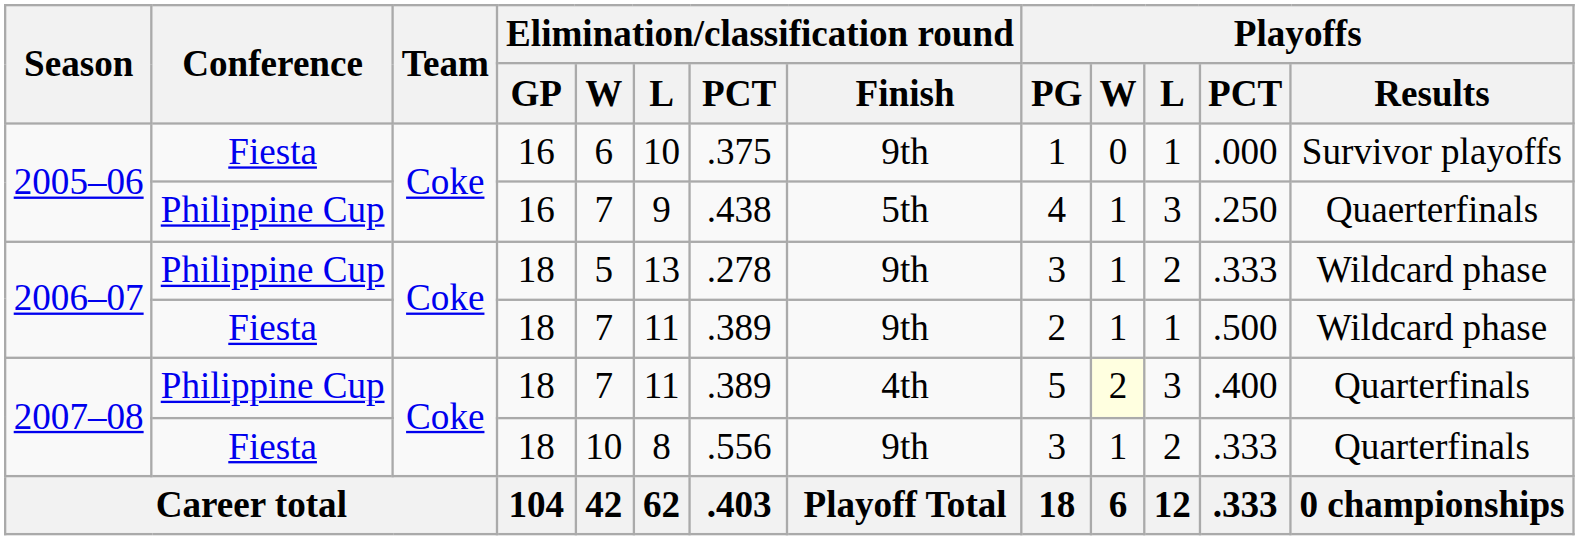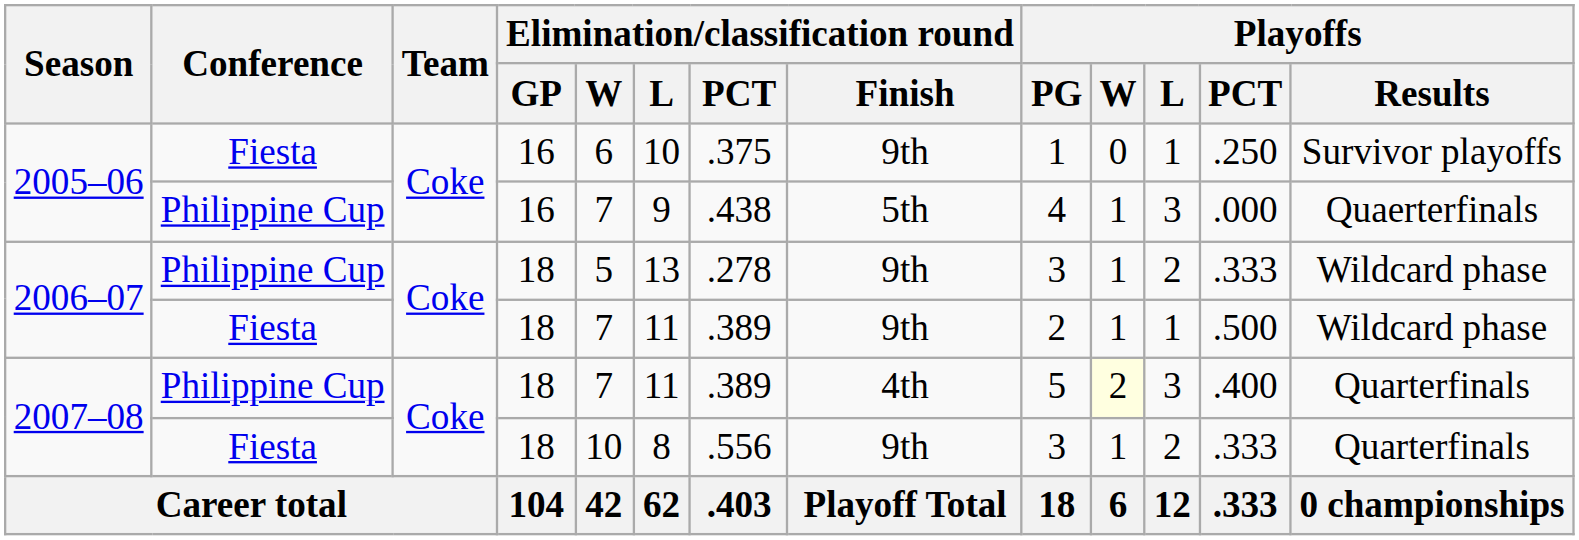 <table class="wikitable" style="text-align:center">
 <tr>
 <th rowspan="2">Season</th>
 <th rowspan="2">Conference</th>
 <th rowspan="2">Team</th>
 <th colspan="5">Elimination/classification round</th>
 <th colspan="5">Playoffs</th>
 </tr>
 <tr>
 <th>GP</th>
 <th>W</th>
 <th>L</th>
 <th>PCT</th>
 <th>Finish</th>
 <th>PG</th>
 <th>W</th>
 <th>L</th>
 <th>PCT</th>
 <th>Results</th>
 </tr>
 <tr>
 <td rowspan="2"><a href='#'>2005–06</a></td>
 <td><a href='#'>Fiesta</a></td>
 <td rowspan="2"><a href='#'>Coke</a></td>
 <td>16</td>
 <td>6</td>
 <td>10</td>
 <td>.375</td>
 <td>9th</td>
 <td>1</td>
 <td>0</td>
 <td>1</td>
-<td>.000</td>
+<td>.250</td>
 <td>Survivor playoffs</td>
 </tr>
 <tr>
 <td><a href='#'>Philippine Cup</a></td>
 <td>16</td>
 <td>7</td>
 <td>9</td>
 <td>.438</td>
 <td>5th</td>
 <td>4</td>
 <td>1</td>
 <td>3</td>
-<td>.250</td>
+<td>.000</td>
 <td>Quaerterfinals</td>
 </tr>
 <tr>
 <td rowspan="2"><a href='#'>2006–07</a></td>
 <td><a href='#'>Philippine Cup</a></td>
 <td rowspan="2"><a href='#'>Coke</a></td>
 <td>18</td>
 <td>5</td>
 <td>13</td>
 <td>.278</td>
 <td>9th</td>
 <td>3</td>
 <td>1</td>
 <td>2</td>
 <td>.333</td>
 <td>Wildcard phase</td>
 </tr>
 <tr>
 <td><a href='#'>Fiesta</a></td>
 <td>18</td>
 <td>7</td>
 <td>11</td>
 <td>.389</td>
 <td>9th</td>
 <td>2</td>
 <td>1</td>
 <td>1</td>
 <td>.500</td>
 <td>Wildcard phase</td>
 </tr>
 <tr>
 <td rowspan="2"><a href='#'>2007–08</a></td>
 <td><a href='#'>Philippine Cup</a></td>
 <td rowspan="2"><a href='#'>Coke</a></td>
 <td>18</td>
 <td>7</td>
 <td>11</td>
 <td>.389</td>
 <td>4th</td>
 <td>5</td>
 <td style="background: lightyellow;">2</td>
 <td>3</td>
 <td>.400</td>
 <td>Quarterfinals</td>
 </tr>
 <tr>
 <td><a href='#'>Fiesta</a></td>
 <td>18</td>
 <td>10</td>
 <td>8</td>
 <td>.556</td>
 <td>9th</td>
 <td>3</td>
 <td>1</td>
 <td>2</td>
 <td>.333</td>
 <td>Quarterfinals</td>
 </tr>
 <tr>
 <th colspan="3"><strong>Career total</strong></th>
 <th>104</th>
 <th>42</th>
 <th>62</th>
 <th>.403</th>
 <th>Playoff Total</th>
 <th>18</th>
 <th>6</th>
 <th>12</th>
 <th>.333</th>
 <th><strong>0 championships</strong></th>
 </tr>
 </table>
